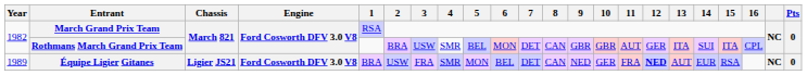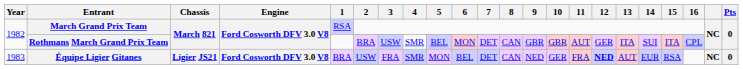 <table class="wikitable" style="text-align:center; font-size:85%">
 <tr>
 <th>Year</th>
 <th>Entrant</th>
 <th>Chassis</th>
 <th>Engine</th>
 <th>1</th>
 <th>2</th>
 <th>3</th>
 <th>4</th>
 <th>5</th>
 <th>6</th>
 <th>7</th>
 <th>8</th>
 <th>9</th>
 <th>10</th>
 <th>11</th>
 <th>12</th>
 <th>13</th>
 <th>14</th>
 <th>15</th>
 <th>16</th>
 <th></th>
 <th><a href='#'>Pts</a></th>
 </tr>
 <tr>
 <td rowspan=2><a href='#'>1982</a></td>
 <th nowrap><a href='#'>March Grand Prix Team</a></th>
 <th rowspan=2 nowrap><a href='#'>March</a> <a href='#'>821</a></th>
 <th rowspan=2 nowrap><a href='#'>Ford Cosworth DFV</a> 3.0 <a href='#'>V8</a></th>
 <td style="background:#CFCFFF;"><a href='#'>RSA</a><br></td>
 <td colspan=15></td>
 <th rowspan=2>NC</th>
 <th rowspan=2>0</th>
 </tr>
 <tr>
 <th nowrap><a href='#'>Rothmans</a> <a href='#'>March Grand Prix Team</a></th>
 <td></td>
 <td style="background:#EFCFFF;"><a href='#'>BRA</a><br></td>
 <td style="background:#CFCFFF;"><a href='#'>USW</a><br></td>
 <td><a href='#'>SMR</a></td>
 <td style="background:#CFCFFF;"><a href='#'>BEL</a><br></td>
 <td style="background:#FFCFCF;"><a href='#'>MON</a><br></td>
 <td style="background:#EFCFFF;"><a href='#'>DET</a><br></td>
 <td style="background:#EFCFFF;"><a href='#'>CAN</a><br></td>
 <td style="background:#EFCFFF;"><a href='#'>GBR</a><br></td>
 <td style="background:#FFCFCF;"><a href='#'>GBR</a><br></td>
 <td style="background:#FFCFCF;"><a href='#'>AUT</a><br></td>
 <td style="background:#EFCFFF;"><a href='#'>GER</a><br></td>
 <td style="background:#FFCFCF;"><a href='#'>ITA</a><br></td>
 <td style="background:#EFCFFF;"><a href='#'>SUI</a><br></td>
 <td style="background:#FFCFCF;"><a href='#'>ITA</a><br></td>
 <td style="background:#CFCFFF;"><a href='#'>CPL</a><br></td>
 </tr>
 <tr>
-<td><a href='#'>1989</a></td>
+<td><a href='#'>1983</a></td>
 <th nowrap><a href='#'>Équipe Ligier</a> <a href='#'>Gitanes</a></th>
 <th nowrap><a href='#'>Ligier</a> <a href='#'>JS21</a></th>
 <th nowrap><a href='#'>Ford Cosworth DFV</a> 3.0 <a href='#'>V8</a></th>
 <td style="background:#EFCFFF;"><a href='#'>BRA</a><br></td>
 <td style="background:#CFCFFF;"><a href='#'>USW</a><br></td>
 <td style="background:#EFCFFF;"><a href='#'>FRA</a><br></td>
 <td style="background:#CFCFFF;"><a href='#'>SMR</a><br></td>
 <td style="background:#EFCFFF;"><a href='#'>MON</a><br></td>
 <td style="background:#CFCFFF;"><a href='#'>BEL</a><br></td>
 <td style="background:#CFCFFF;"><a href='#'>DET</a><br></td>
 <td style="background:#EFCFFF;"><a href='#'>CAN</a><br></td>
 <td style="background:#EFCFFF;"><a href='#'>NED</a><br></td>
 <td style="background:#EFCFFF;"><a href='#'>GER</a><br></td>
 <td style="background:#FFCFCF;"><a href='#'>FRA</a><br></td>
 <td style="background:#CFCFFF;"><strong><a href='#'>NED</a><br></strong></td>
 <td style="background:#FFCFCF;"><a href='#'>AUT</a><br></td>
 <td style="background:#CFCFFF;"><a href='#'>EUR</a><br></td>
 <td style="background:#CFCFFF;"><a href='#'>RSA</a><br></td>
 <td></td>
 <th>NC</th>
 <th>0</th>
 </tr>
 </table>
